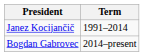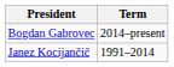 <table class="wikitable">
 <tr>
 <th>President</th>
 <th>Term</th>
 </tr>
 <tr>
+<td><a href='#'>Bogdan Gabrovec</a></td>
+<td>2014–present</td>
+</tr>
+<tr>
 <td><a href='#'>Janez Kocijančič</a></td>
 <td>1991–2014</td>
 </tr>
-<tr>
-<td><a href='#'>Bogdan Gabrovec</a></td>
-<td>2014–present</td>
-</tr>
 </table>
